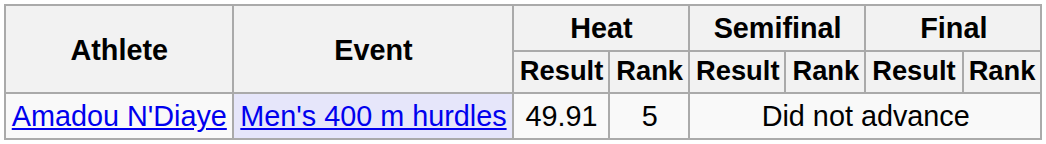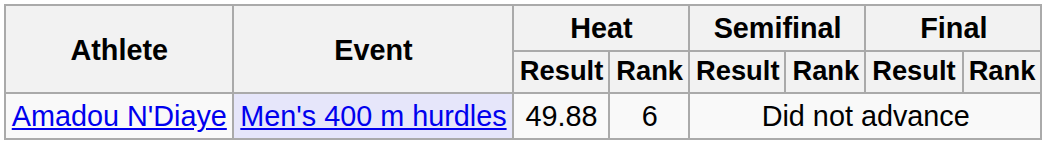 <table class="wikitable" style="font-size:90%">
 <tr>
 <th rowspan="2">Athlete</th>
 <th rowspan="2">Event</th>
 <th colspan="2">Heat</th>
 <th colspan="2">Semifinal</th>
 <th colspan="2">Final</th>
 </tr>
 <tr style="font-size:95%">
 <th>Result</th>
 <th>Rank</th>
 <th>Result</th>
 <th>Rank</th>
 <th>Result</th>
 <th>Rank</th>
 </tr>
 <tr align=center>
 <td align=left><a href='#'>Amadou N'Diaye</a></td>
 <td align=left style="background: lavender;"><a href='#'>Men's 400 m hurdles</a></td>
-<td>49.91</td>
-<td>5</td>
+<td>49.88</td>
+<td>6</td>
 <td colspan=4>Did not advance</td>
 </tr>
 </table>
